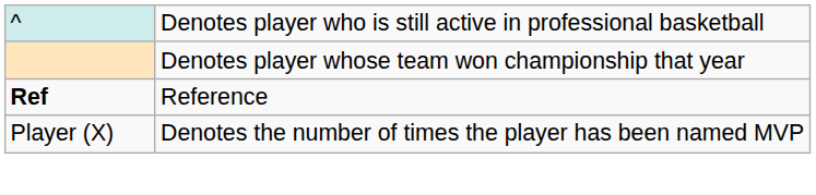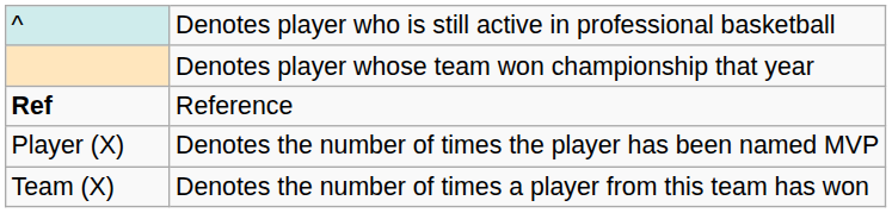 <table class="wikitable">
 <tr>
 <td style="background-color:#CFECEC; border:1px solid #aaaaaa; width:6em">^</td>
 <td>Denotes player who is still active in professional basketball</td>
 </tr>
 <tr>
 <td style="background-color:#FFE6BD; border:1px solid #aaaaaa; width:6em"></td>
 <td>Denotes player whose team won championship that year</td>
 </tr>
 <tr>
 <td><strong>Ref</strong></td>
 <td>Reference</td>
 </tr>
 <tr>
 <td>Player (X)</td>
 <td>Denotes the number of times the player has been named MVP</td>
 </tr>
+<tr>
+<td>Team (X)</td>
+<td>Denotes the number of times a player from this team has won</td>
+</tr>
 </table>
